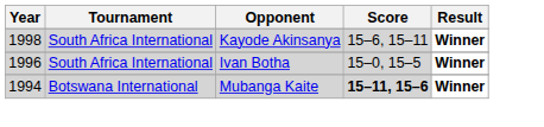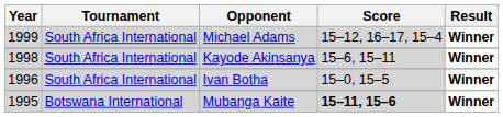 <table class="sortable wikitable" style="font-size: 90%;">
 <tr>
 <th>Year</th>
 <th>Tournament</th>
 <th>Opponent</th>
 <th>Score</th>
 <th>Result</th>
+</tr>
+<tr style="background:#D5D5D5">
+<td align="center">1999</td>
+<td align="left"><a href='#'>South Africa International</a></td>
+<td align="left"> <a href='#'>Michael Adams</a></td>
+<td align="left">15–12, 16–17, 15–4</td>
+<td style="text-align:left; background:white"> <strong>Winner</strong></td>
 </tr>
 <tr>
 </tr>
 <tr style="background:#D5D5D5">
 <td align="center">1998</td>
 <td align="left"><a href='#'>South Africa International</a></td>
 <td align="left"> <a href='#'>Kayode Akinsanya</a></td>
 <td align="left">15–6, 15–11</td>
 <td style="text-align:left; background:white"> <strong>Winner</strong></td>
 </tr>
 <tr>
 </tr>
 <tr style="background:#D5D5D5">
 <td align="center">1996</td>
 <td align="left"><a href='#'>South Africa International</a></td>
 <td align="left"> <a href='#'>Ivan Botha</a></td>
 <td align="left">15–0, 15–5</td>
 <td style="text-align:left; background:white"> <strong>Winner</strong></td>
 </tr>
 <tr>
 </tr>
 <tr style="background:#D5D5D5">
-<td align="center">1994</td>
+<td align="center">1995</td>
 <td align="left"><a href='#'>Botswana International</a></td>
 <td align="left"> <a href='#'>Mubanga Kaite</a></td>
 <td align="left"><strong>15–11, 15–6</strong></td>
 <td style="text-align:left; background:white"> <strong>Winner</strong></td>
 </tr>
 </table>
